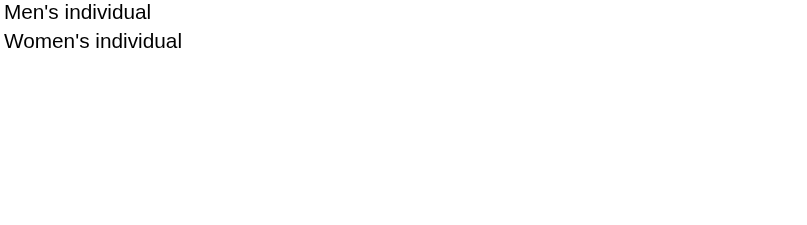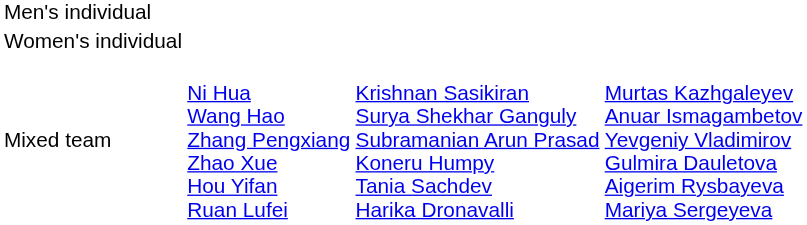 <table>
 <tr>
 <td rowspan=2>Men's individual</td>
 <td rowspan=2></td>
 <td rowspan=2></td>
 <td></td>
 </tr>
 <tr>
 <td></td>
 </tr>
 <tr>
 <td rowspan=2>Women's individual</td>
 <td rowspan=2></td>
 <td rowspan=2></td>
 <td></td>
 </tr>
 <tr>
 <td></td>
 </tr>
+<tr>
+<td>Mixed team</td>
+<td><br><a href='#'>Ni Hua</a><br><a href='#'>Wang Hao</a><br><a href='#'>Zhang Pengxiang</a><br><a href='#'>Zhao Xue</a><br><a href='#'>Hou Yifan</a><br><a href='#'>Ruan Lufei</a></td>
+<td><br><a href='#'>Krishnan Sasikiran</a><br><a href='#'>Surya Shekhar Ganguly</a><br><a href='#'>Subramanian Arun Prasad</a><br><a href='#'>Koneru Humpy</a><br><a href='#'>Tania Sachdev</a><br><a href='#'>Harika Dronavalli</a></td>
+<td><br><a href='#'>Murtas Kazhgaleyev</a><br><a href='#'>Anuar Ismagambetov</a><br><a href='#'>Yevgeniy Vladimirov</a><br><a href='#'>Gulmira Dauletova</a><br><a href='#'>Aigerim Rysbayeva</a><br><a href='#'>Mariya Sergeyeva</a></td>
+</tr>
 </table>
